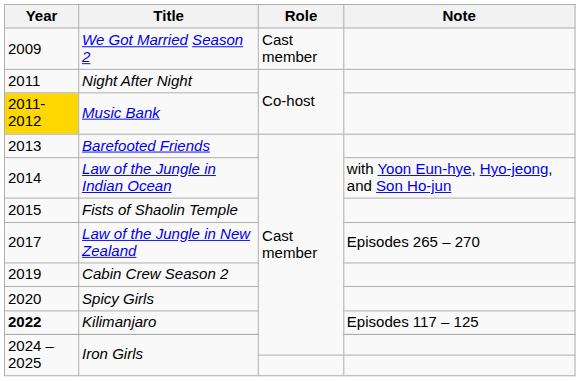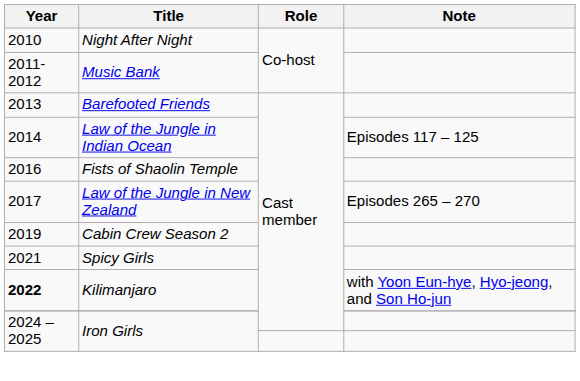 <table class="wikitable">
 <tr>
 <th>Year</th>
 <th>Title</th>
 <th>Role</th>
 <th>Note</th>
 </tr>
 <tr>
-<td>2009</td>
-<td><em><a href='#'>We Got Married</a> <a href='#'>Season 2</a></em></td>
-<td>Cast member</td>
-<td></td>
-</tr>
-<tr>
-<td>2011</td>
+<td>2010</td>
 <td><em>Night After Night</em></td>
 <td rowspan="2">Co-host</td>
 <td></td>
 </tr>
 <tr>
-<td style="background: gold;">2011-2012</td>
+<td>2011-2012</td>
 <td><em><a href='#'>Music Bank</a></em></td>
 <td></td>
 </tr>
 <tr>
 <td>2013</td>
 <td><em><a href='#'>Barefooted Friends</a></em></td>
 <td rowspan="9">Cast member</td>
 <td></td>
 </tr>
 <tr>
 <td>2014</td>
 <td><em><a href='#'>Law of the Jungle in Indian Ocean</a></em></td>
-<td>with <a href='#'>Yoon Eun-hye</a>, <a href='#'>Hyo-jeong</a>, and <a href='#'>Son Ho-jun</a></td>
+<td>Episodes 117 – 125</td>
 </tr>
 <tr>
-<td rowspan="1">2015</td>
+<td rowspan="1">2016</td>
 <td><em>Fists of Shaolin Temple</em></td>
 <td></td>
 </tr>
 <tr>
 <td>2017</td>
 <td><em><a href='#'>Law of the Jungle in New Zealand</a></em></td>
 <td>Episodes 265 – 270</td>
 </tr>
 <tr>
 <td>2019</td>
 <td><em>Cabin Crew Season 2</em></td>
 <td></td>
 </tr>
 <tr>
-<td>2020</td>
+<td>2021</td>
 <td><em>Spicy Girls</em></td>
 <td></td>
 </tr>
 <tr>
 <td><strong>2022</strong></td>
 <td><em>Kilimanjaro</em></td>
-<td>Episodes 117 – 125</td>
+<td>with <a href='#'>Yoon Eun-hye</a>, <a href='#'>Hyo-jeong</a>, and <a href='#'>Son Ho-jun</a></td>
 </tr>
 <tr>
 </tr>
 <tr>
 <td scope="row" rowspan="2">2024 – 2025</td>
 <td rowspan="2"><em>Iron Girls</em></td>
 <td></td>
 </tr>
 <tr>
 <td></td>
 </tr>
 </table>
